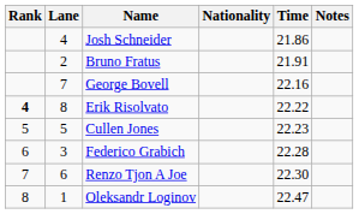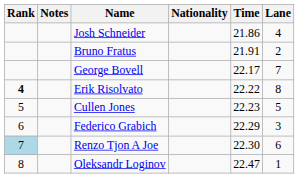 <table class="wikitable sortable" style="text-align:center">
 <tr>
 <th>Rank</th>
-<th>Lane</th>
+<th>Notes</th>
 <th>Name</th>
 <th>Nationality</th>
 <th>Time</th>
-<th>Notes</th>
+<th>Lane</th>
 </tr>
 <tr>
 <td></td>
-<td>4</td>
+<td></td>
 <td align=left><a href='#'>Josh Schneider</a></td>
 <td align=left></td>
 <td>21.86</td>
-<td></td>
+<td>4</td>
 </tr>
 <tr>
 <td></td>
-<td>2</td>
+<td></td>
 <td align=left><a href='#'>Bruno Fratus</a></td>
 <td align=left></td>
 <td>21.91</td>
-<td></td>
+<td>2</td>
 </tr>
 <tr>
 <td></td>
-<td>7</td>
+<td></td>
 <td align=left><a href='#'>George Bovell</a></td>
 <td align=left></td>
-<td>22.16</td>
-<td></td>
+<td>22.17</td>
+<td>7</td>
 </tr>
 <tr>
 <td><strong>4</strong></td>
-<td>8</td>
+<td></td>
 <td align=left><a href='#'>Erik Risolvato</a></td>
 <td align=left></td>
 <td>22.22</td>
-<td></td>
+<td>8</td>
 </tr>
 <tr>
 <td>5</td>
-<td>5</td>
+<td></td>
 <td align=left><a href='#'>Cullen Jones</a></td>
 <td align=left></td>
 <td>22.23</td>
-<td></td>
+<td>5</td>
 </tr>
 <tr>
 <td>6</td>
-<td>3</td>
+<td></td>
 <td align=left><a href='#'>Federico Grabich</a></td>
 <td align=left></td>
-<td>22.28</td>
-<td></td>
+<td>22.29</td>
+<td>3</td>
 </tr>
 <tr>
-<td>7</td>
-<td>6</td>
+<td style="background: lightblue;">7</td>
+<td></td>
 <td align=left><a href='#'>Renzo Tjon A Joe</a></td>
 <td align=left></td>
 <td>22.30</td>
-<td></td>
+<td>6</td>
 </tr>
 <tr>
 <td>8</td>
-<td>1</td>
+<td></td>
 <td align=left><a href='#'>Oleksandr Loginov</a></td>
 <td align=left></td>
 <td>22.47</td>
-<td></td>
+<td>1</td>
 </tr>
 </table>
